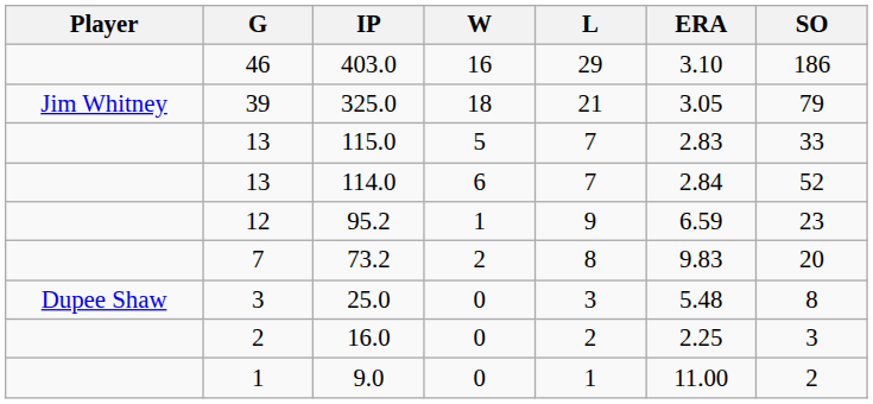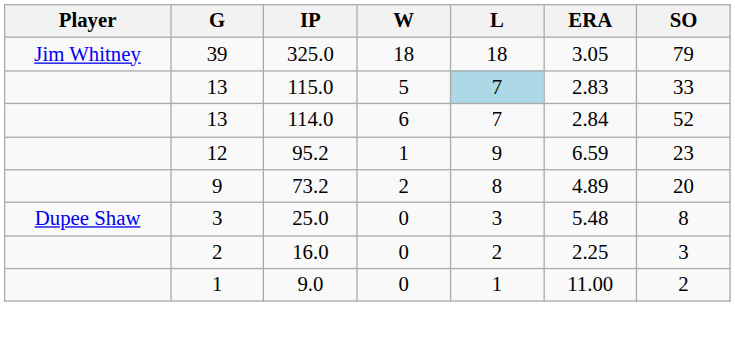 <table class="wikitable sortable">
 <tr>
 <th bgcolor="#DDDDFF" width="16%">Player</th>
 <th bgcolor="#DDDDFF" width="9%">G</th>
 <th bgcolor="#DDDDFF" width="9%">IP</th>
 <th bgcolor="#DDDDFF" width="9%">W</th>
 <th bgcolor="#DDDDFF" width="9%">L</th>
 <th bgcolor="#DDDDFF" width="9%">ERA</th>
 <th bgcolor="#DDDDFF" width="9%">SO</th>
 </tr>
 <tr align="center">
-<td></td>
-<td>46</td>
-<td>403.0</td>
-<td>16</td>
-<td>29</td>
-<td>3.10</td>
-<td>186</td>
-</tr>
-<tr align="center">
 <td><a href='#'>Jim Whitney</a></td>
 <td>39</td>
 <td>325.0</td>
 <td>18</td>
-<td>21</td>
+<td>18</td>
 <td>3.05</td>
 <td>79</td>
 </tr>
 <tr align=center>
 <td></td>
 <td>13</td>
 <td>115.0</td>
 <td>5</td>
-<td>7</td>
+<td style="background: lightblue;">7</td>
 <td>2.83</td>
 <td>33</td>
 </tr>
 <tr align="center">
 <td></td>
 <td>13</td>
 <td>114.0</td>
 <td>6</td>
 <td>7</td>
 <td>2.84</td>
 <td>52</td>
 </tr>
 <tr align="center">
 <td></td>
 <td>12</td>
 <td>95.2</td>
 <td>1</td>
 <td>9</td>
 <td>6.59</td>
 <td>23</td>
 </tr>
 <tr align="center">
 <td></td>
-<td>7</td>
+<td>9</td>
 <td>73.2</td>
 <td>2</td>
 <td>8</td>
-<td>9.83</td>
+<td>4.89</td>
 <td>20</td>
 </tr>
 <tr align="center">
 <td><a href='#'>Dupee Shaw</a></td>
 <td>3</td>
 <td>25.0</td>
 <td>0</td>
 <td>3</td>
 <td>5.48</td>
 <td>8</td>
 </tr>
 <tr align=center>
 <td></td>
 <td>2</td>
 <td>16.0</td>
 <td>0</td>
 <td>2</td>
 <td>2.25</td>
 <td>3</td>
 </tr>
 <tr align="center">
 <td></td>
 <td>1</td>
 <td>9.0</td>
 <td>0</td>
 <td>1</td>
 <td>11.00</td>
 <td>2</td>
 </tr>
 </table>
